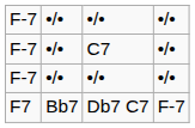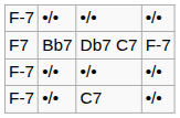 <table class="wikitable">
+<tr>
+<td>F-7</td>
+<td>•/•</td>
+<td>•/•</td>
+<td>•/•</td>
+</tr>
+<tr>
+<td>F7</td>
+<td>Bb7</td>
+<td>Db7 C7</td>
+<td>F-7</td>
+</tr>
 <tr>
 <td>F-7</td>
 <td>•/•</td>
 <td>•/•</td>
 <td>•/•</td>
 </tr>
 <tr>
 <td>F-7</td>
 <td>•/•</td>
 <td>C7</td>
 <td>•/•</td>
 </tr>
-<tr>
-<td>F-7</td>
-<td>•/•</td>
-<td>•/•</td>
-<td>•/•</td>
-</tr>
-<tr>
-<td>F7</td>
-<td>Bb7</td>
-<td>Db7 C7</td>
-<td>F-7</td>
-</tr>
 </table>
